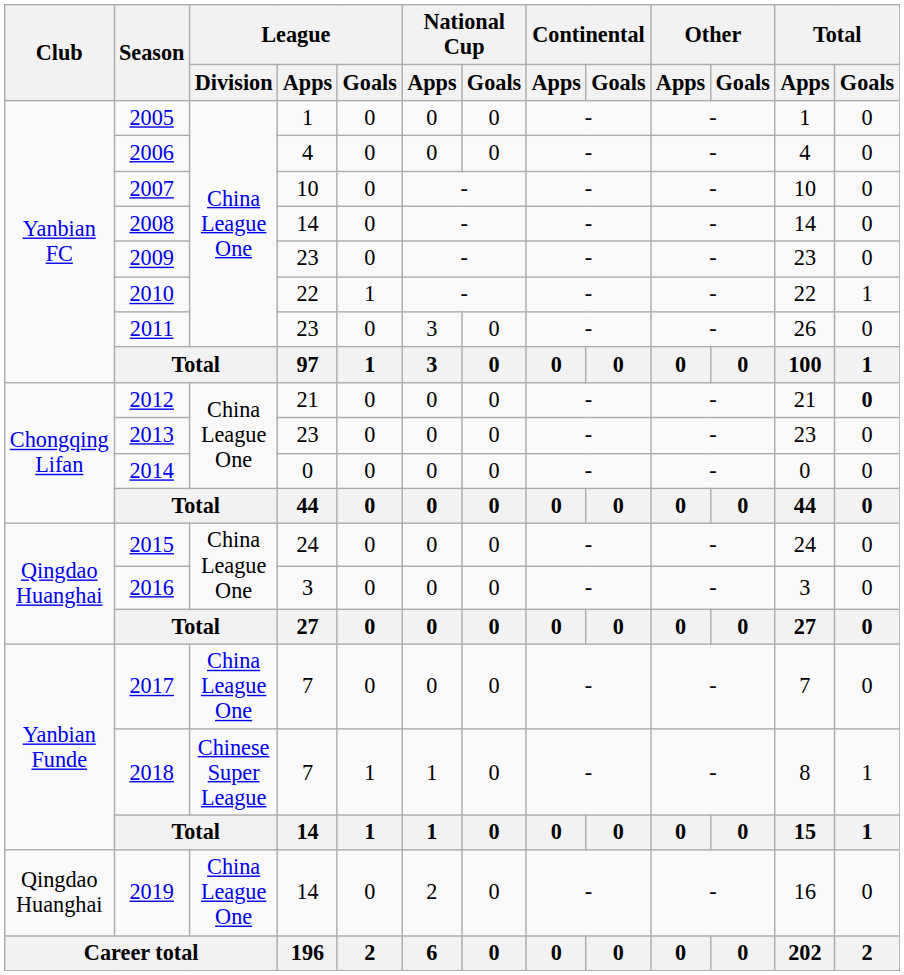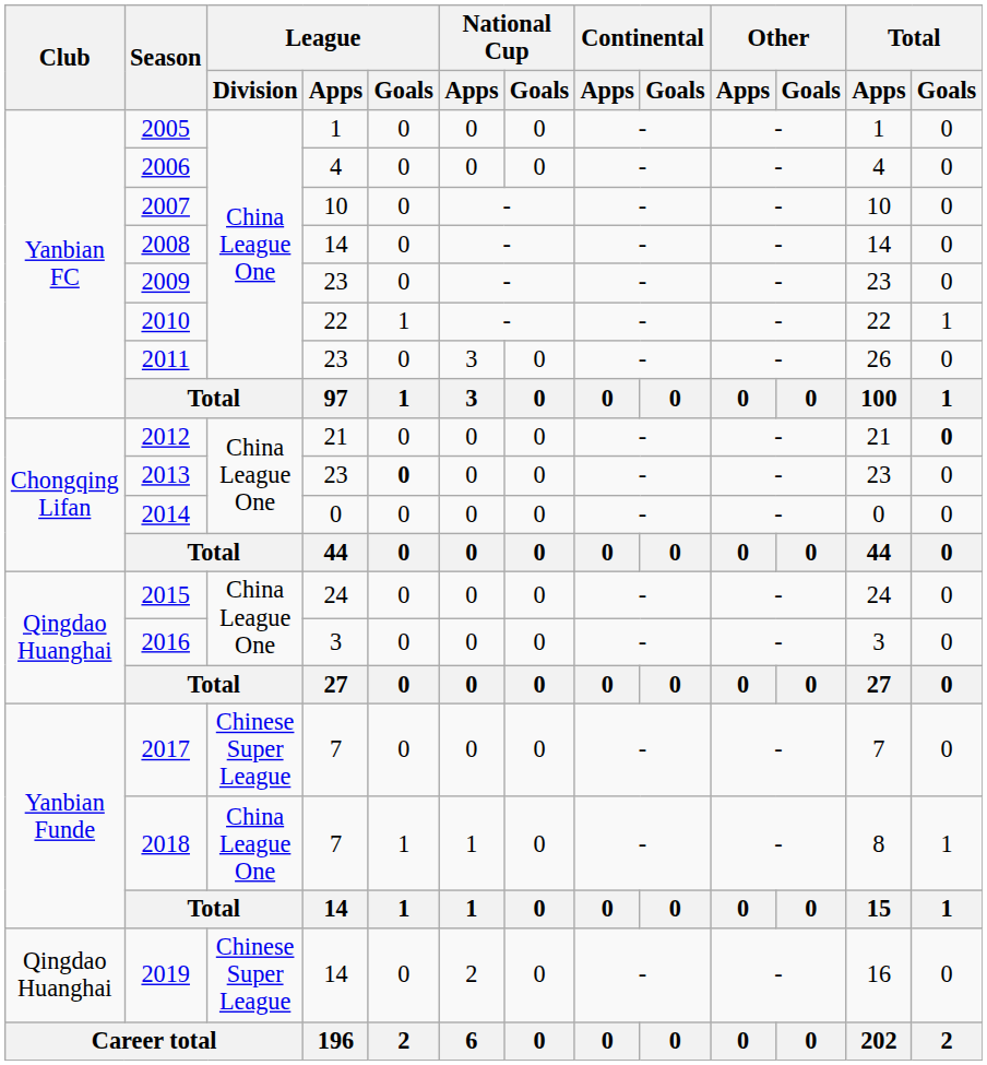 <table class="wikitable" style="text-align: center">
 <tr>
 <th rowspan="2">Club</th>
 <th rowspan="2">Season</th>
 <th colspan="3">League</th>
 <th colspan="2">National Cup</th>
 <th colspan="2">Continental</th>
 <th colspan="2">Other</th>
 <th colspan="2">Total</th>
 </tr>
 <tr>
 <th>Division</th>
 <th>Apps</th>
 <th>Goals</th>
 <th>Apps</th>
 <th>Goals</th>
 <th>Apps</th>
 <th>Goals</th>
 <th>Apps</th>
 <th>Goals</th>
 <th>Apps</th>
 <th>Goals</th>
 </tr>
 <tr>
 <td rowspan="8"><a href='#'>Yanbian FC</a></td>
 <td><a href='#'>2005</a></td>
 <td rowspan="7"><a href='#'>China League One</a></td>
 <td>1</td>
 <td>0</td>
 <td>0</td>
 <td>0</td>
 <td colspan="2">-</td>
 <td colspan="2">-</td>
 <td>1</td>
 <td>0</td>
 </tr>
 <tr>
 <td><a href='#'>2006</a></td>
 <td>4</td>
 <td>0</td>
 <td>0</td>
 <td>0</td>
 <td colspan="2">-</td>
 <td colspan="2">-</td>
 <td>4</td>
 <td>0</td>
 </tr>
 <tr>
 <td><a href='#'>2007</a></td>
 <td>10</td>
 <td>0</td>
 <td colspan="2">-</td>
 <td colspan="2">-</td>
 <td colspan="2">-</td>
 <td>10</td>
 <td>0</td>
 </tr>
 <tr>
 <td><a href='#'>2008</a></td>
 <td>14</td>
 <td>0</td>
 <td colspan="2">-</td>
 <td colspan="2">-</td>
 <td colspan="2">-</td>
 <td>14</td>
 <td>0</td>
 </tr>
 <tr>
 <td><a href='#'>2009</a></td>
 <td>23</td>
 <td>0</td>
 <td colspan="2">-</td>
 <td colspan="2">-</td>
 <td colspan="2">-</td>
 <td>23</td>
 <td>0</td>
 </tr>
 <tr>
 <td><a href='#'>2010</a></td>
 <td>22</td>
 <td>1</td>
 <td colspan="2">-</td>
 <td colspan="2">-</td>
 <td colspan="2">-</td>
 <td>22</td>
 <td>1</td>
 </tr>
 <tr>
 <td><a href='#'>2011</a></td>
 <td>23</td>
 <td>0</td>
 <td>3</td>
 <td>0</td>
 <td colspan="2">-</td>
 <td colspan="2">-</td>
 <td>26</td>
 <td>0</td>
 </tr>
 <tr>
 <th colspan=2>Total</th>
 <th>97</th>
 <th>1</th>
 <th>3</th>
 <th>0</th>
 <th>0</th>
 <th>0</th>
 <th>0</th>
 <th>0</th>
 <th>100</th>
 <th>1</th>
 </tr>
 <tr>
 <td rowspan="4"><a href='#'>Chongqing Lifan</a></td>
 <td><a href='#'>2012</a></td>
 <td rowspan=3>China League One</td>
 <td>21</td>
 <td>0</td>
 <td>0</td>
 <td>0</td>
 <td colspan="2">-</td>
 <td colspan="2">-</td>
 <td>21</td>
 <td><strong>0</strong></td>
 </tr>
 <tr>
 <td><a href='#'>2013</a></td>
 <td>23</td>
-<td>0</td>
+<td><strong>0</strong></td>
 <td>0</td>
 <td>0</td>
 <td colspan="2">-</td>
 <td colspan="2">-</td>
 <td>23</td>
 <td>0</td>
 </tr>
 <tr>
 <td><a href='#'>2014</a></td>
 <td>0</td>
 <td>0</td>
 <td>0</td>
 <td>0</td>
 <td colspan="2">-</td>
 <td colspan="2">-</td>
 <td>0</td>
 <td>0</td>
 </tr>
 <tr>
 <th colspan=2>Total</th>
 <th>44</th>
 <th>0</th>
 <th>0</th>
 <th>0</th>
 <th>0</th>
 <th>0</th>
 <th>0</th>
 <th>0</th>
 <th>44</th>
 <th>0</th>
 </tr>
 <tr>
 <td rowspan="3"><a href='#'>Qingdao Huanghai</a></td>
 <td><a href='#'>2015</a></td>
 <td rowspan=2>China League One</td>
 <td>24</td>
 <td>0</td>
 <td>0</td>
 <td>0</td>
 <td colspan="2">-</td>
 <td colspan="2">-</td>
 <td>24</td>
 <td>0</td>
 </tr>
 <tr>
 <td><a href='#'>2016</a></td>
 <td>3</td>
 <td>0</td>
 <td>0</td>
 <td>0</td>
 <td colspan="2">-</td>
 <td colspan="2">-</td>
 <td>3</td>
 <td>0</td>
 </tr>
 <tr>
 <th colspan=2>Total</th>
 <th>27</th>
 <th>0</th>
 <th>0</th>
 <th>0</th>
 <th>0</th>
 <th>0</th>
 <th>0</th>
 <th>0</th>
 <th>27</th>
 <th>0</th>
 </tr>
 <tr>
 <td rowspan="3"><a href='#'>Yanbian Funde</a></td>
 <td><a href='#'>2017</a></td>
-<td rowspan="1"><a href='#'>China League One</a></td>
+<td><a href='#'>Chinese Super League</a></td>
 <td>7</td>
 <td>0</td>
 <td>0</td>
 <td>0</td>
 <td colspan="2">-</td>
 <td colspan="2">-</td>
 <td>7</td>
 <td>0</td>
 </tr>
 <tr>
 <td><a href='#'>2018</a></td>
-<td><a href='#'>Chinese Super League</a></td>
+<td rowspan="1"><a href='#'>China League One</a></td>
 <td>7</td>
 <td>1</td>
 <td>1</td>
 <td>0</td>
 <td colspan="2">-</td>
 <td colspan="2">-</td>
 <td>8</td>
 <td>1</td>
 </tr>
 <tr>
 <th colspan=2>Total</th>
 <th>14</th>
 <th>1</th>
 <th>1</th>
 <th>0</th>
 <th>0</th>
 <th>0</th>
 <th>0</th>
 <th>0</th>
 <th>15</th>
 <th>1</th>
 </tr>
 <tr>
 <td>Qingdao Huanghai</td>
 <td><a href='#'>2019</a></td>
-<td rowspan="1"><a href='#'>China League One</a></td>
+<td><a href='#'>Chinese Super League</a></td>
 <td>14</td>
 <td>0</td>
 <td>2</td>
 <td>0</td>
 <td colspan="2">-</td>
 <td colspan="2">-</td>
 <td>16</td>
 <td>0</td>
 </tr>
 <tr>
 <th colspan=3>Career total</th>
 <th>196</th>
 <th>2</th>
 <th>6</th>
 <th>0</th>
 <th>0</th>
 <th>0</th>
 <th>0</th>
 <th>0</th>
 <th>202</th>
 <th>2</th>
 </tr>
 </table>
